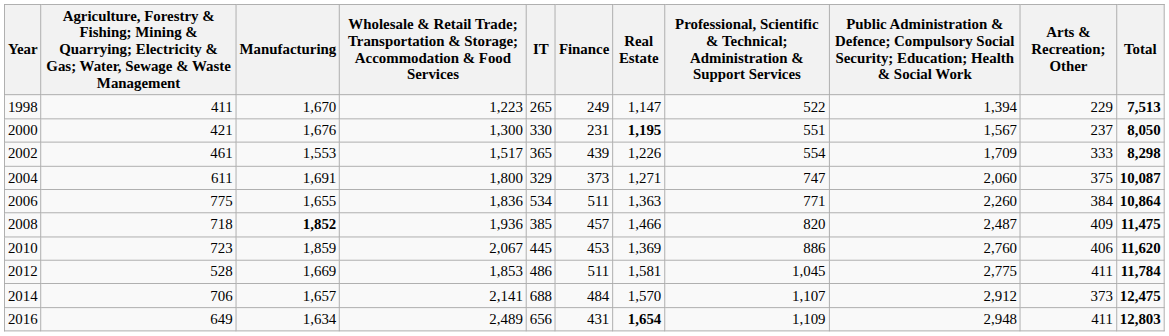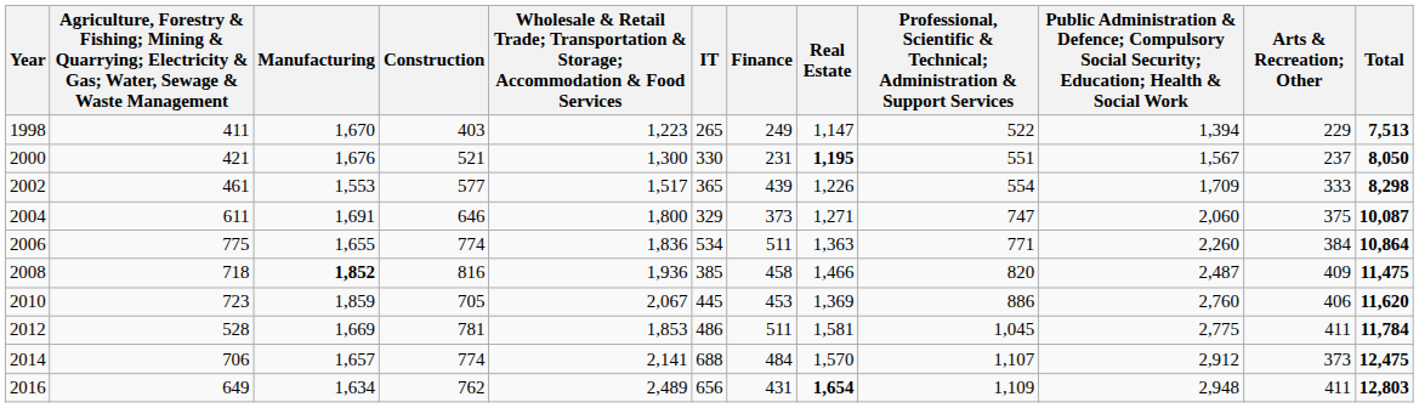 <table class="wikitable" style=text-align:right>
 <tr>
 <th>Year</th>
 <th>Agriculture, Forestry & Fishing; Mining & Quarrying; Electricity & Gas; Water, Sewage & Waste Management</th>
 <th>Manufacturing</th>
+<th>Construction</th>
 <th>Wholesale & Retail Trade; Transportation & Storage; Accommodation & Food Services</th>
 <th>IT</th>
 <th>Finance</th>
 <th>Real Estate</th>
 <th>Professional, Scientific & Technical; Administration & Support Services</th>
 <th>Public Administration & Defence; Compulsory Social Security; Education; Health & Social Work</th>
 <th>Arts & Recreation; Other</th>
 <th><strong>Total</strong></th>
 </tr>
 <tr>
 <td>1998</td>
 <td>411</td>
 <td>1,670</td>
+<td>403</td>
 <td>1,223</td>
 <td>265</td>
 <td>249</td>
 <td>1,147</td>
 <td>522</td>
 <td>1,394</td>
 <td>229</td>
 <td><strong>7,513</strong></td>
 </tr>
 <tr>
 <td>2000</td>
 <td>421</td>
 <td>1,676</td>
+<td>521</td>
 <td>1,300</td>
 <td>330</td>
 <td>231</td>
 <td><strong>1,195</strong></td>
 <td>551</td>
 <td>1,567</td>
 <td>237</td>
 <td><strong>8,050</strong></td>
 </tr>
 <tr>
 <td>2002</td>
 <td>461</td>
 <td>1,553</td>
+<td>577</td>
 <td>1,517</td>
 <td>365</td>
 <td>439</td>
 <td>1,226</td>
 <td>554</td>
 <td>1,709</td>
 <td>333</td>
 <td><strong>8,298</strong></td>
 </tr>
 <tr>
 <td>2004</td>
 <td>611</td>
 <td>1,691</td>
+<td>646</td>
 <td>1,800</td>
 <td>329</td>
 <td>373</td>
 <td>1,271</td>
 <td>747</td>
 <td>2,060</td>
 <td>375</td>
 <td><strong>10,087</strong></td>
 </tr>
 <tr>
 <td>2006</td>
 <td>775</td>
 <td>1,655</td>
+<td>774</td>
 <td>1,836</td>
 <td>534</td>
 <td>511</td>
 <td>1,363</td>
 <td>771</td>
 <td>2,260</td>
 <td>384</td>
 <td><strong>10,864</strong></td>
 </tr>
 <tr>
 <td>2008</td>
 <td>718</td>
 <td><strong>1,852</strong></td>
+<td>816</td>
 <td>1,936</td>
 <td>385</td>
-<td>457</td>
+<td>458</td>
 <td>1,466</td>
 <td>820</td>
 <td>2,487</td>
 <td>409</td>
 <td><strong>11,475</strong></td>
 </tr>
 <tr>
 <td>2010</td>
 <td>723</td>
 <td>1,859</td>
+<td>705</td>
 <td>2,067</td>
 <td>445</td>
 <td>453</td>
 <td>1,369</td>
 <td>886</td>
 <td>2,760</td>
 <td>406</td>
 <td><strong>11,620</strong></td>
 </tr>
 <tr>
 <td>2012</td>
 <td>528</td>
 <td>1,669</td>
+<td>781</td>
 <td>1,853</td>
 <td>486</td>
 <td>511</td>
 <td>1,581</td>
 <td>1,045</td>
 <td>2,775</td>
 <td>411</td>
 <td><strong>11,784</strong></td>
 </tr>
 <tr>
 <td>2014</td>
 <td>706</td>
 <td>1,657</td>
+<td>774</td>
 <td>2,141</td>
 <td>688</td>
 <td>484</td>
 <td>1,570</td>
 <td>1,107</td>
 <td>2,912</td>
 <td>373</td>
 <td><strong>12,475</strong></td>
 </tr>
 <tr>
 <td>2016</td>
 <td>649</td>
 <td>1,634</td>
+<td>762</td>
 <td>2,489</td>
 <td>656</td>
 <td>431</td>
 <td><strong>1,654</strong></td>
 <td>1,109</td>
 <td>2,948</td>
 <td>411</td>
 <td><strong>12,803</strong></td>
 </tr>
 </table>
